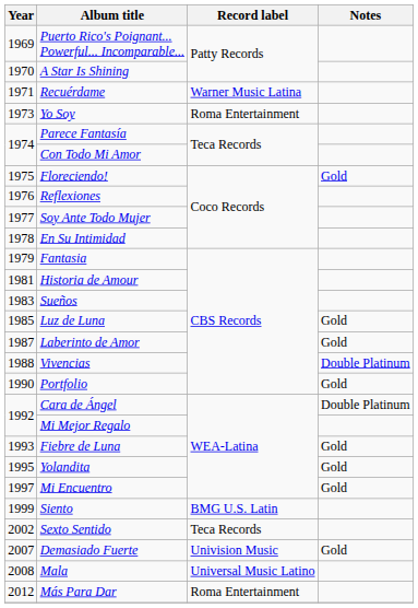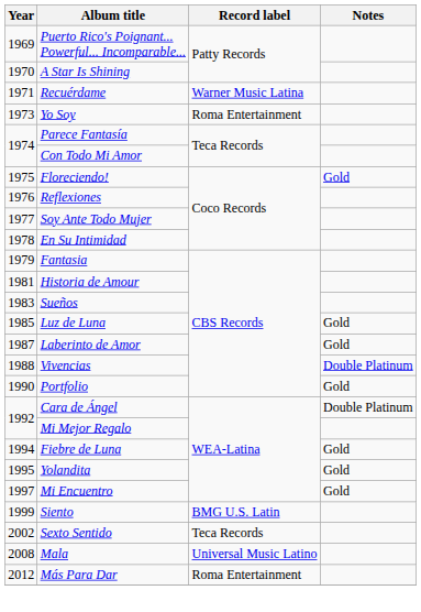 <table class="wikitable sortable">
 <tr>
 <th>Year</th>
 <th>Album title</th>
 <th>Record label</th>
 <th>Notes</th>
 </tr>
 <tr>
 <td>1969</td>
 <td><em><a href='#'>Puerto Rico's Poignant...<br> Powerful... Incomparable...</a></em></td>
 <td rowspan="2">Patty Records</td>
 <td></td>
 </tr>
 <tr>
 <td>1970</td>
 <td><em><a href='#'>A Star Is Shining</a></em></td>
 <td></td>
 </tr>
 <tr>
 <td>1971</td>
 <td><em><a href='#'>Recuérdame</a></em></td>
 <td><a href='#'>Warner Music Latina</a></td>
 <td></td>
 </tr>
 <tr>
 <td>1973</td>
 <td><em><a href='#'>Yo Soy</a></em></td>
 <td>Roma Entertainment</td>
 <td></td>
 </tr>
 <tr>
 <td rowspan="2">1974</td>
 <td><em><a href='#'>Parece Fantasía</a></em></td>
 <td rowspan="2">Teca Records</td>
 <td></td>
 </tr>
 <tr>
 <td><em><a href='#'>Con Todo Mi Amor</a></em></td>
 <td></td>
 </tr>
 <tr>
 <td>1975</td>
 <td><em><a href='#'>Floreciendo!</a></em></td>
 <td rowspan="4">Coco Records</td>
 <td><a href='#'>Gold</a></td>
 </tr>
 <tr>
 <td>1976</td>
 <td><em><a href='#'>Reflexiones</a></em></td>
 <td></td>
 </tr>
 <tr>
 <td>1977</td>
 <td><em><a href='#'>Soy Ante Todo Mujer</a></em></td>
 <td></td>
 </tr>
 <tr>
 <td>1978</td>
 <td><em><a href='#'>En Su Intimidad</a></em></td>
 <td></td>
 </tr>
 <tr>
 <td>1979</td>
 <td><em><a href='#'>Fantasia</a></em></td>
 <td rowspan="7"><a href='#'>CBS Records</a></td>
 <td></td>
 </tr>
 <tr>
 <td>1981</td>
 <td><em><a href='#'>Historia de Amour</a></em></td>
 <td></td>
 </tr>
 <tr>
 <td>1983</td>
 <td><em><a href='#'>Sueños</a></em></td>
 <td></td>
 </tr>
 <tr>
 <td>1985</td>
 <td><em><a href='#'>Luz de Luna</a></em></td>
 <td>Gold</td>
 </tr>
 <tr>
 <td>1987</td>
 <td><em><a href='#'>Laberinto de Amor</a></em></td>
 <td>Gold</td>
 </tr>
 <tr>
 <td>1988</td>
 <td><em><a href='#'>Vivencias</a></em></td>
 <td><a href='#'>Double Platinum</a></td>
 </tr>
 <tr>
 <td>1990</td>
 <td><em><a href='#'>Portfolio</a></em></td>
 <td>Gold</td>
 </tr>
 <tr>
 <td rowspan="2">1992</td>
 <td><em><a href='#'>Cara de Ángel</a></em></td>
 <td rowspan="5"><a href='#'>WEA-Latina</a></td>
 <td>Double Platinum</td>
 </tr>
 <tr>
 <td><em><a href='#'>Mi Mejor Regalo</a></em></td>
 <td></td>
 </tr>
 <tr>
-<td>1993</td>
+<td>1994</td>
 <td><em><a href='#'>Fiebre de Luna</a></em></td>
 <td>Gold</td>
 </tr>
 <tr>
 <td>1995</td>
 <td><em><a href='#'>Yolandita</a></em></td>
 <td>Gold</td>
 </tr>
 <tr>
 <td>1997</td>
 <td><em><a href='#'>Mi Encuentro</a></em></td>
 <td>Gold</td>
 </tr>
 <tr>
 <td>1999</td>
 <td><em><a href='#'>Siento</a></em></td>
 <td><a href='#'>BMG U.S. Latin</a></td>
 <td></td>
 </tr>
 <tr>
 <td>2002</td>
 <td><em><a href='#'>Sexto Sentido</a></em></td>
 <td>Teca Records</td>
 <td></td>
 </tr>
 <tr>
-<td>2007</td>
-<td><em><a href='#'>Demasiado Fuerte</a></em></td>
-<td><a href='#'>Univision Music</a></td>
-<td>Gold</td>
-</tr>
-<tr>
 <td>2008</td>
 <td><em><a href='#'>Mala</a></em></td>
 <td><a href='#'>Universal Music Latino</a></td>
 <td></td>
 </tr>
 <tr>
 <td>2012</td>
 <td><em><a href='#'>Más Para Dar</a></em></td>
 <td>Roma Entertainment</td>
 <td></td>
 </tr>
 <tr>
 </tr>
 </table>
